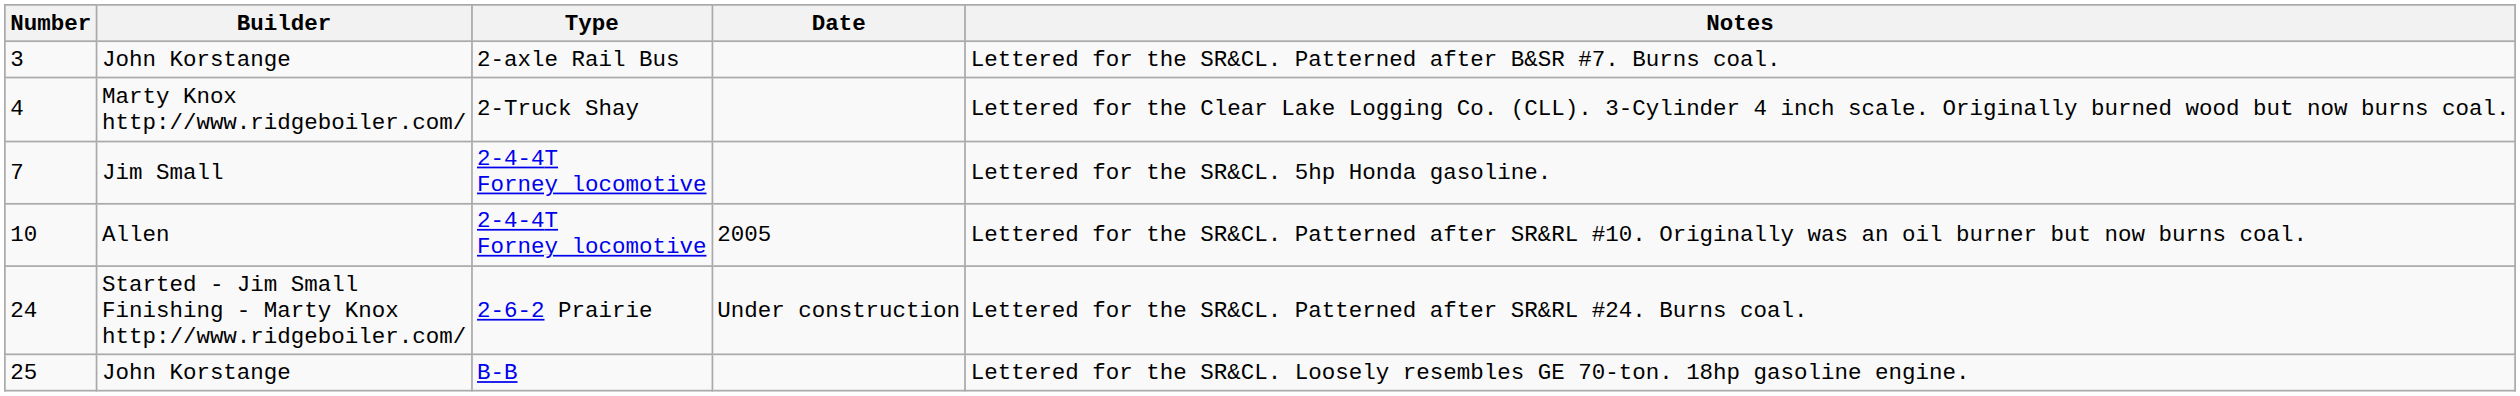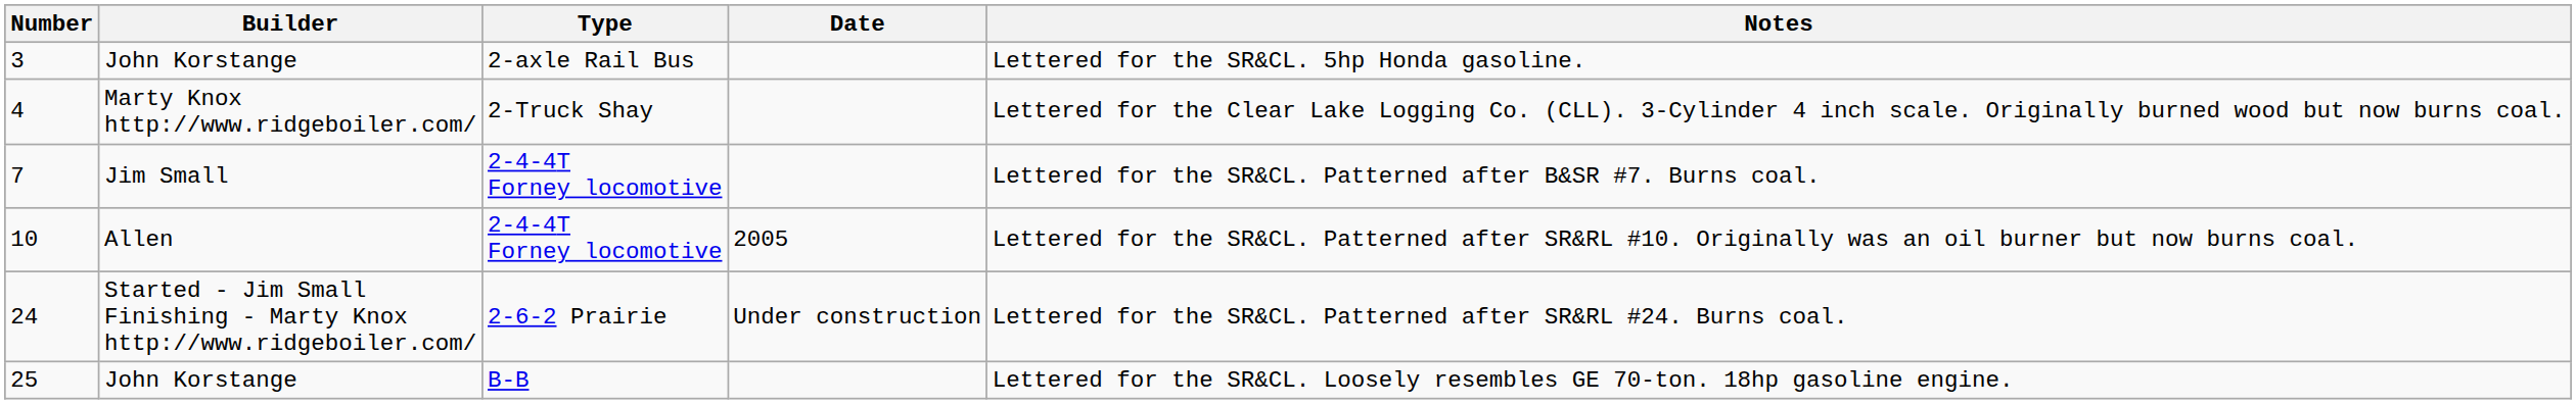 <table class="wikitable">
 <tr>
 <th>Number</th>
 <th>Builder</th>
 <th>Type</th>
 <th>Date</th>
 <th>Notes</th>
 </tr>
 <tr>
 <td>3</td>
 <td>John Korstange</td>
 <td>2-axle Rail Bus</td>
 <td></td>
-<td>Lettered for the SR&CL. Patterned after B&SR #7. Burns coal.</td>
+<td>Lettered for the SR&CL. 5hp Honda gasoline.</td>
 </tr>
 <tr>
 <td>4</td>
 <td>Marty Knox<br>http://www.ridgeboiler.com/</td>
 <td>2-Truck Shay</td>
 <td></td>
 <td>Lettered for the Clear Lake Logging Co. (CLL). 3-Cylinder 4 inch scale. Originally burned wood but now burns coal.</td>
 </tr>
 <tr>
 <td>7</td>
 <td>Jim Small</td>
 <td><a href='#'>2-4-4</a><a href='#'><abbr>T</abbr></a><br><a href='#'>Forney locomotive</a></td>
 <td></td>
-<td>Lettered for the SR&CL. 5hp Honda gasoline.</td>
+<td>Lettered for the SR&CL. Patterned after B&SR #7. Burns coal.</td>
 </tr>
 <tr>
 <td>10</td>
 <td>Allen</td>
 <td><a href='#'>2-4-4</a><a href='#'><abbr>T</abbr></a><br><a href='#'>Forney locomotive</a></td>
 <td>2005</td>
 <td>Lettered for the SR&CL. Patterned after SR&RL #10. Originally was an oil burner but now burns coal.</td>
 </tr>
 <tr>
 <td>24</td>
 <td>Started - Jim Small<br>Finishing - Marty Knox<br>http://www.ridgeboiler.com/</td>
 <td><a href='#'>2-6-2</a> Prairie</td>
 <td>Under construction</td>
 <td>Lettered for the SR&CL. Patterned after SR&RL #24. Burns coal.</td>
 </tr>
 <tr>
 <td>25</td>
 <td>John Korstange</td>
 <td><a href='#'>B-B</a></td>
 <td></td>
 <td>Lettered for the SR&CL. Loosely resembles GE 70-ton. 18hp gasoline engine.</td>
 </tr>
 </table>
